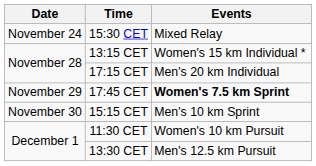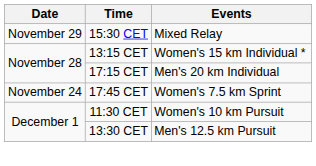 <table class="wikitable" style="text-align: center" width="400">
 <tr>
 <th>Date</th>
 <th>Time</th>
 <th>Events</th>
 </tr>
 <tr>
-<td>November 24</td>
+<td>November 29</td>
 <td>15:30 <a href='#'>CET</a></td>
 <td style="text-align: left">Mixed Relay</td>
 </tr>
 <tr>
 <td rowspan=2>November 28</td>
 <td>13:15 CET</td>
 <td style="text-align: left">Women's 15 km Individual *</td>
 </tr>
 <tr>
 <td>17:15 CET</td>
 <td style="text-align: left">Men's 20 km Individual</td>
 </tr>
 <tr>
-<td>November 29</td>
+<td>November 24</td>
 <td>17:45 CET</td>
-<td style="text-align: left"><strong>Women's 7.5 km Sprint</strong></td>
-</tr>
-<tr>
-<td>November 30</td>
-<td>15:15 CET</td>
-<td style="text-align: left">Men's 10 km Sprint</td>
+<td style="text-align: left">Women's 7.5 km Sprint</td>
 </tr>
 <tr>
 <td rowspan=2>December 1</td>
 <td>11:30 CET</td>
 <td style="text-align: left">Women's 10 km Pursuit</td>
 </tr>
 <tr>
 <td>13:30 CET</td>
 <td style="text-align: left">Men's 12.5 km Pursuit</td>
 </tr>
 </table>
